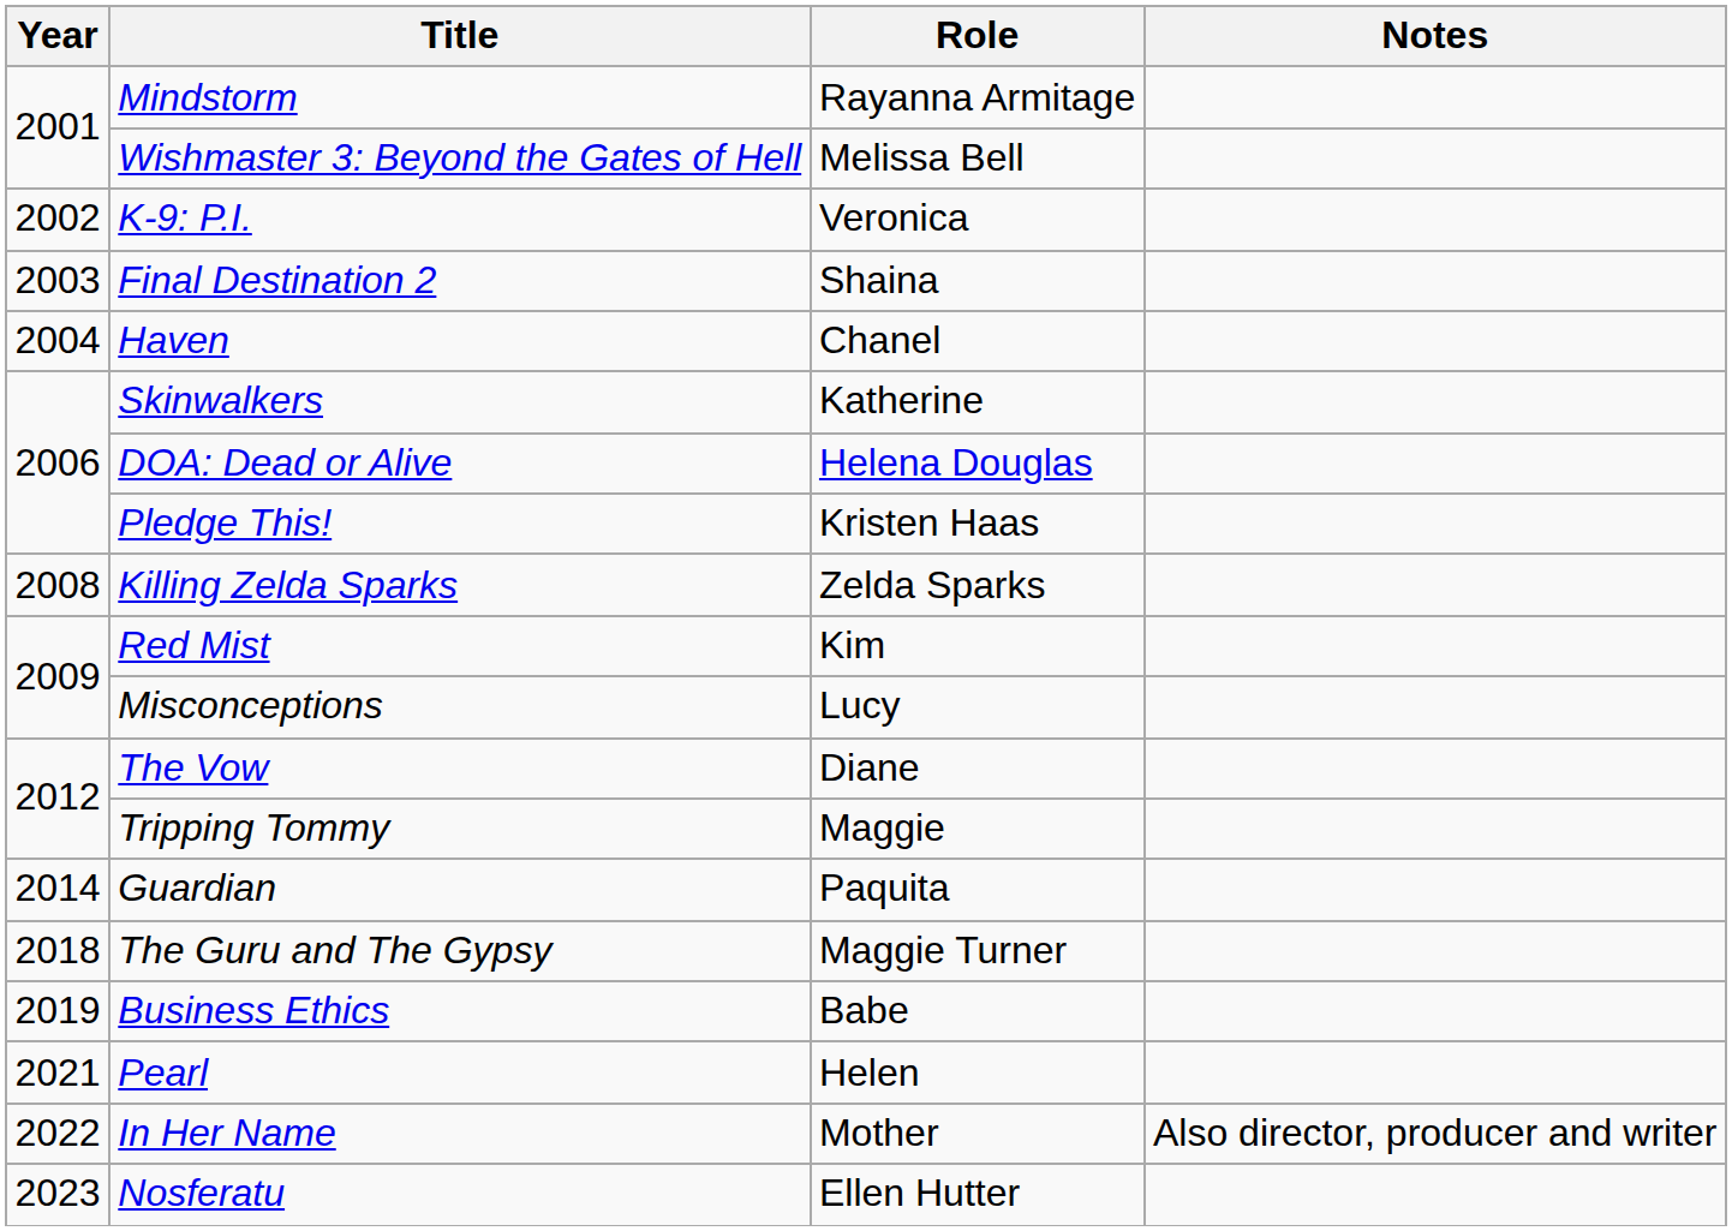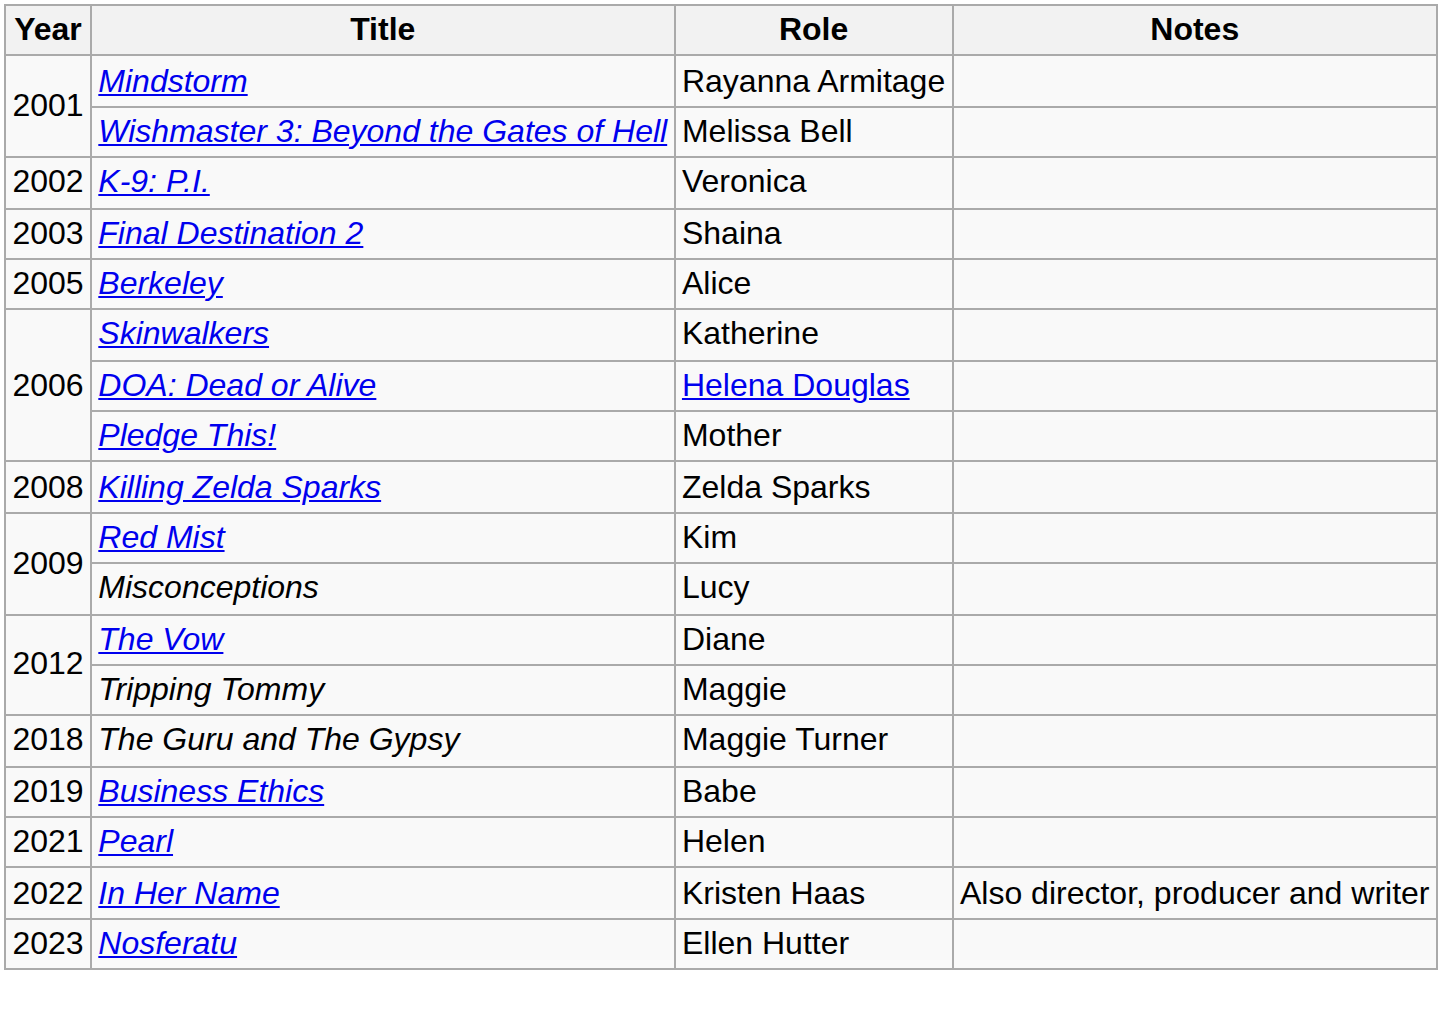 <table class="wikitable sortable">
 <tr>
 <th>Year</th>
 <th>Title</th>
 <th>Role</th>
 <th class="unsortable">Notes</th>
 </tr>
 <tr>
 <td rowspan="2">2001</td>
 <td><em><a href='#'>Mindstorm</a></em></td>
 <td>Rayanna Armitage</td>
 <td></td>
 </tr>
 <tr>
 <td><em><a href='#'>Wishmaster 3: Beyond the Gates of Hell</a></em></td>
 <td>Melissa Bell</td>
 <td></td>
 </tr>
 <tr>
 <td>2002</td>
 <td><em><a href='#'>K-9: P.I.</a></em></td>
 <td>Veronica</td>
 <td></td>
 </tr>
 <tr>
 <td>2003</td>
 <td><em><a href='#'>Final Destination 2</a></em></td>
 <td>Shaina</td>
 <td></td>
 </tr>
 <tr>
-<td>2004</td>
-<td><em><a href='#'>Haven</a></em></td>
-<td>Chanel</td>
+<td>2005</td>
+<td><em><a href='#'>Berkeley</a></em></td>
+<td>Alice</td>
 <td></td>
 </tr>
 <tr>
 <td rowspan="3">2006</td>
 <td><em><a href='#'>Skinwalkers</a></em></td>
 <td>Katherine</td>
 <td></td>
 </tr>
 <tr>
 <td><em><a href='#'>DOA: Dead or Alive</a></em></td>
 <td><a href='#'>Helena Douglas</a></td>
 <td></td>
 </tr>
 <tr>
 <td><em><a href='#'>Pledge This!</a></em></td>
-<td>Kristen Haas</td>
+<td>Mother</td>
 <td></td>
 </tr>
 <tr>
 <td>2008</td>
 <td><em><a href='#'>Killing Zelda Sparks</a></em></td>
 <td>Zelda Sparks</td>
 <td></td>
 </tr>
 <tr>
 <td rowspan="2">2009</td>
 <td><em><a href='#'>Red Mist</a></em></td>
 <td>Kim</td>
 <td></td>
 </tr>
 <tr>
 <td><em>Misconceptions</em></td>
 <td>Lucy</td>
 <td></td>
 </tr>
 <tr>
 <td rowspan="2">2012</td>
 <td data-sort-value="Vow, The"><em><a href='#'>The Vow</a></em></td>
 <td>Diane</td>
 <td></td>
 </tr>
 <tr>
 <td><em>Tripping Tommy</em></td>
 <td>Maggie</td>
 <td></td>
 </tr>
 <tr>
-<td>2014</td>
-<td><em>Guardian</em></td>
-<td>Paquita</td>
-<td></td>
-</tr>
-<tr>
 <td>2018</td>
 <td data-sort-value="Guru and The Gypsy, The"><em>The Guru and The Gypsy</em></td>
 <td>Maggie Turner</td>
 <td></td>
 </tr>
 <tr>
 <td>2019</td>
 <td><em><a href='#'>Business Ethics</a></em></td>
 <td>Babe</td>
 <td></td>
 </tr>
 <tr>
 <td>2021</td>
 <td><em><a href='#'>Pearl</a></em></td>
 <td>Helen</td>
 <td></td>
 </tr>
 <tr>
 <td>2022</td>
 <td><em><a href='#'>In Her Name</a></em></td>
-<td>Mother</td>
+<td>Kristen Haas</td>
 <td>Also director, producer and writer</td>
 </tr>
 <tr>
 <td>2023</td>
 <td><em><a href='#'>Nosferatu</a></em></td>
 <td>Ellen Hutter</td>
 <td></td>
 </tr>
 </table>
